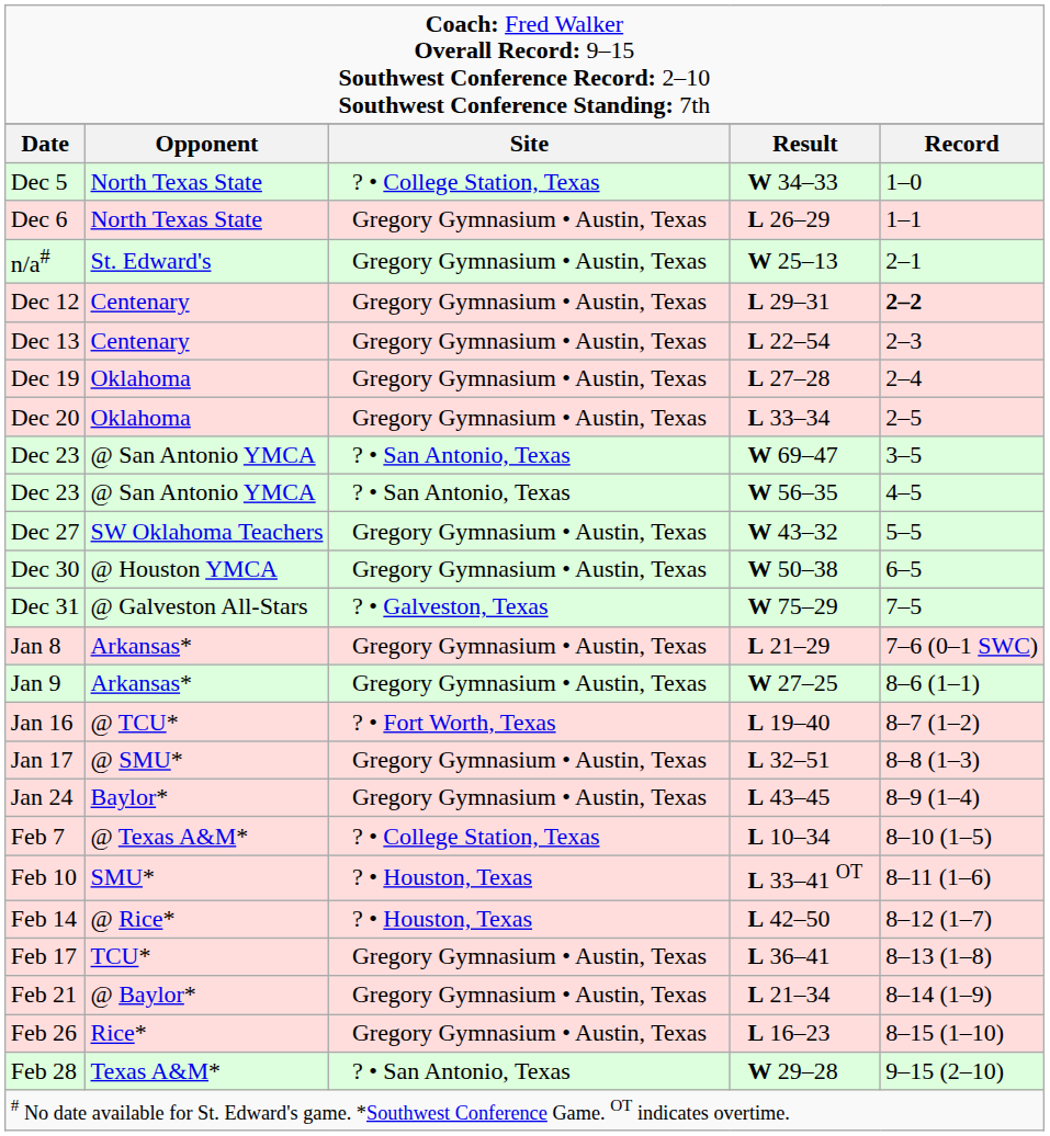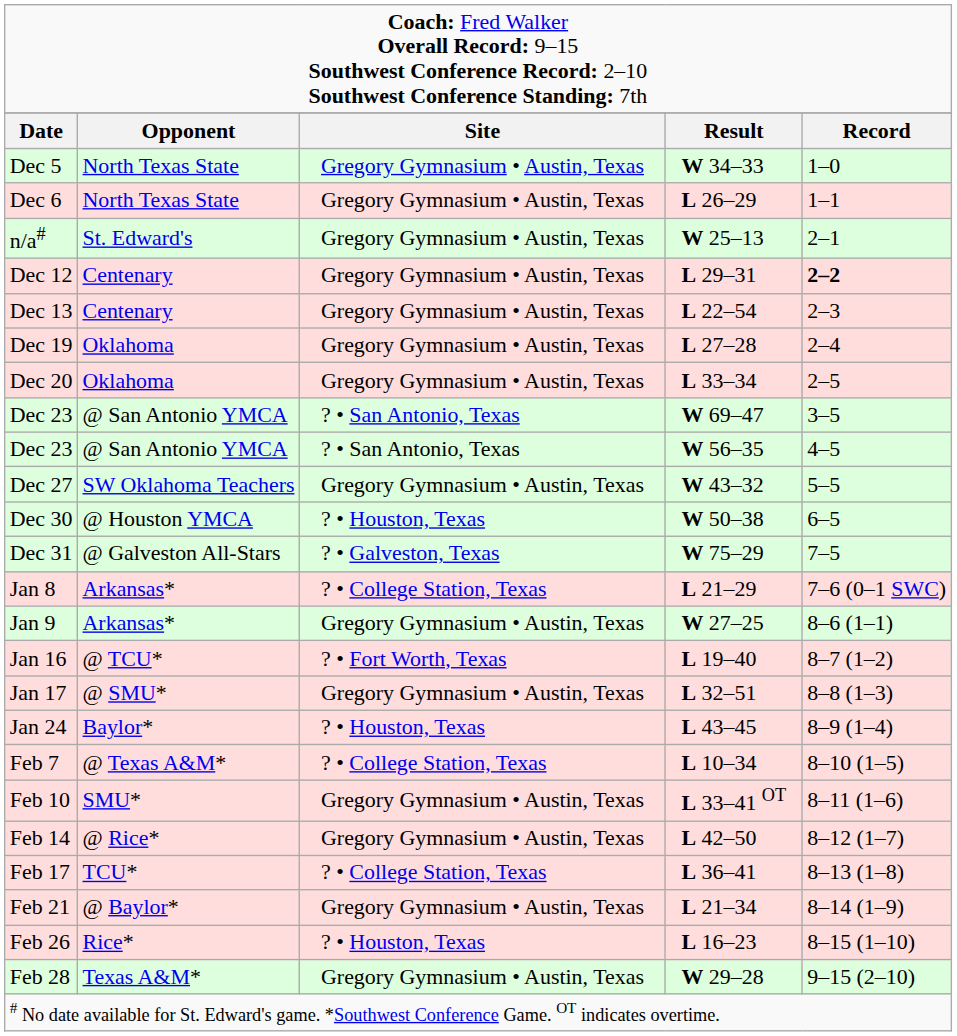 <table class="wikitable">
 <tr>
 <td colspan=8 style="text-align: center;"><strong>Coach:</strong> <a href='#'>Fred Walker</a><br><strong>Overall Record:</strong> 9–15<br><strong>Southwest Conference Record:</strong> 2–10<br><strong>Southwest Conference Standing:</strong> 7th</td>
 </tr>
 <tr>
 </tr>
 <tr>
 <th>Date</th>
 <th>Opponent</th>
 <th>Site</th>
 <th>Result</th>
 <th>Record</th>
 </tr>
 <tr style="background: #ddffdd;">
 <td>Dec 5</td>
 <td><a href='#'>North Texas State</a></td>
-<td>   ? • <a href='#'>College Station, Texas</a>   </td>
+<td>   <a href='#'>Gregory Gymnasium</a> • <a href='#'>Austin, Texas</a>   </td>
 <td>  <strong>W</strong> 34–33  </td>
 <td>1–0</td>
 </tr>
 <tr style="background: #ffdddd;">
 <td>Dec 6</td>
 <td><a href='#'>North Texas State</a></td>
 <td>   Gregory Gymnasium • Austin, Texas   </td>
 <td>  <strong>L</strong> 26–29  </td>
 <td>1–1</td>
 </tr>
 <tr style="background: #ddffdd;">
 <td>n/a<sup>#</sup></td>
 <td><a href='#'>St. Edward's</a></td>
 <td>   Gregory Gymnasium • Austin, Texas   </td>
 <td>  <strong>W</strong> 25–13  </td>
 <td>2–1</td>
 </tr>
 <tr style="background: #ffdddd;">
 <td>Dec 12</td>
 <td><a href='#'>Centenary</a></td>
 <td>   Gregory Gymnasium • Austin, Texas   </td>
 <td>  <strong>L</strong> 29–31  </td>
 <td><strong>2–2</strong></td>
 </tr>
 <tr style="background: #ffdddd;">
 <td>Dec 13</td>
 <td><a href='#'>Centenary</a></td>
 <td>   Gregory Gymnasium • Austin, Texas   </td>
 <td>  <strong>L</strong> 22–54  </td>
 <td>2–3</td>
 </tr>
 <tr style="background: #ffdddd;">
 <td>Dec 19</td>
 <td><a href='#'>Oklahoma</a></td>
 <td>   Gregory Gymnasium • Austin, Texas   </td>
 <td>  <strong>L</strong> 27–28  </td>
 <td>2–4</td>
 </tr>
 <tr style="background: #ffdddd;">
 <td>Dec 20</td>
 <td><a href='#'>Oklahoma</a></td>
 <td>   Gregory Gymnasium • Austin, Texas   </td>
 <td>  <strong>L</strong> 33–34  </td>
 <td>2–5</td>
 </tr>
 <tr style="background: #ddffdd;">
 <td>Dec 23</td>
 <td>@ San Antonio <a href='#'>YMCA</a></td>
 <td>   ? • <a href='#'>San Antonio, Texas</a>   </td>
 <td>  <strong>W</strong> 69–47  </td>
 <td>3–5</td>
 </tr>
 <tr style="background: #ddffdd;">
 <td>Dec 23</td>
 <td>@ San Antonio <a href='#'>YMCA</a></td>
 <td>   ? • San Antonio, Texas   </td>
 <td>  <strong>W</strong> 56–35  </td>
 <td>4–5</td>
 </tr>
 <tr style="background: #ddffdd;">
 <td>Dec 27</td>
 <td><a href='#'>SW Oklahoma Teachers</a></td>
 <td>   Gregory Gymnasium • Austin, Texas   </td>
 <td>  <strong>W</strong> 43–32  </td>
 <td>5–5</td>
 </tr>
 <tr style="background: #ddffdd;">
 <td>Dec 30</td>
 <td>@ Houston <a href='#'>YMCA</a></td>
-<td>   Gregory Gymnasium • Austin, Texas   </td>
+<td>   ? • <a href='#'>Houston, Texas</a>   </td>
 <td>  <strong>W</strong> 50–38  </td>
 <td>6–5</td>
 </tr>
 <tr style="background: #ddffdd;">
 <td>Dec 31</td>
 <td>@ Galveston All-Stars</td>
 <td>   ? • <a href='#'>Galveston, Texas</a>   </td>
 <td>  <strong>W</strong> 75–29  </td>
 <td>7–5</td>
 </tr>
 <tr style="background: #ffdddd;">
 <td>Jan 8</td>
 <td><a href='#'>Arkansas</a>*</td>
-<td>   Gregory Gymnasium • Austin, Texas   </td>
+<td>   ? • <a href='#'>College Station, Texas</a>   </td>
 <td>  <strong>L</strong> 21–29  </td>
 <td>7–6 (0–1 <a href='#'>SWC</a>)</td>
 </tr>
 <tr style="background: #ddffdd;">
 <td>Jan 9</td>
 <td><a href='#'>Arkansas</a>*</td>
 <td>   Gregory Gymnasium • Austin, Texas   </td>
 <td>  <strong>W</strong> 27–25  </td>
 <td>8–6 (1–1)</td>
 </tr>
 <tr style="background: #ffdddd;">
 <td>Jan 16</td>
 <td>@ <a href='#'>TCU</a>*</td>
 <td>   ? • <a href='#'>Fort Worth, Texas</a>   </td>
 <td>  <strong>L</strong> 19–40  </td>
 <td>8–7 (1–2)</td>
 </tr>
 <tr style="background: #ffdddd;">
 <td>Jan 17</td>
 <td>@ <a href='#'>SMU</a>*</td>
 <td>   Gregory Gymnasium • Austin, Texas   </td>
 <td>  <strong>L</strong> 32–51  </td>
 <td>8–8 (1–3)</td>
 </tr>
 <tr style="background: #ffdddd;">
 <td>Jan 24</td>
 <td><a href='#'>Baylor</a>*</td>
-<td>   Gregory Gymnasium • Austin, Texas   </td>
+<td>   ? • <a href='#'>Houston, Texas</a>   </td>
 <td>  <strong>L</strong> 43–45  </td>
 <td>8–9 (1–4)</td>
 </tr>
 <tr style="background: #ffdddd;">
 <td>Feb 7</td>
 <td>@ <a href='#'>Texas A&M</a>*</td>
 <td>   ? • <a href='#'>College Station, Texas</a>   </td>
 <td>  <strong>L</strong> 10–34  </td>
 <td>8–10 (1–5)</td>
 </tr>
 <tr style="background: #ffdddd;">
 <td>Feb 10</td>
 <td><a href='#'>SMU</a>*</td>
-<td>   ? • <a href='#'>Houston, Texas</a>   </td>
+<td>   Gregory Gymnasium • Austin, Texas   </td>
 <td>  <strong>L</strong> 33–41 <sup>OT</sup>  </td>
 <td>8–11 (1–6)</td>
 </tr>
 <tr style="background: #ffdddd;">
 <td>Feb 14</td>
 <td>@ <a href='#'>Rice</a>*</td>
-<td>   ? • <a href='#'>Houston, Texas</a>   </td>
+<td>   Gregory Gymnasium • Austin, Texas   </td>
 <td>  <strong>L</strong> 42–50  </td>
 <td>8–12 (1–7)</td>
 </tr>
 <tr style="background: #ffdddd;">
 <td>Feb 17</td>
 <td><a href='#'>TCU</a>*</td>
-<td>   Gregory Gymnasium • Austin, Texas   </td>
+<td>   ? • <a href='#'>College Station, Texas</a>   </td>
 <td>  <strong>L</strong> 36–41  </td>
 <td>8–13 (1–8)</td>
 </tr>
 <tr style="background: #ffdddd;">
 <td>Feb 21</td>
 <td>@ <a href='#'>Baylor</a>*</td>
 <td>   Gregory Gymnasium • Austin, Texas   </td>
 <td>  <strong>L</strong> 21–34  </td>
 <td>8–14 (1–9)</td>
 </tr>
 <tr style="background: #ffdddd;">
 <td>Feb 26</td>
 <td><a href='#'>Rice</a>*</td>
-<td>   Gregory Gymnasium • Austin, Texas   </td>
+<td>   ? • <a href='#'>Houston, Texas</a>   </td>
 <td>  <strong>L</strong> 16–23  </td>
 <td>8–15 (1–10)</td>
 </tr>
 <tr style="background: #ddffdd;">
 <td>Feb 28</td>
 <td><a href='#'>Texas A&M</a>*</td>
-<td>   ? • San Antonio, Texas   </td>
+<td>   Gregory Gymnasium • Austin, Texas   </td>
 <td>  <strong>W</strong> 29–28  </td>
 <td>9–15 (2–10)</td>
 </tr>
 <tr>
 <td colspan=8><small><sup>#</sup> No date available for St. Edward's game. *<a href='#'>Southwest Conference</a> Game. <sup>OT</sup> indicates overtime.</small></td>
 </tr>
 </table>
